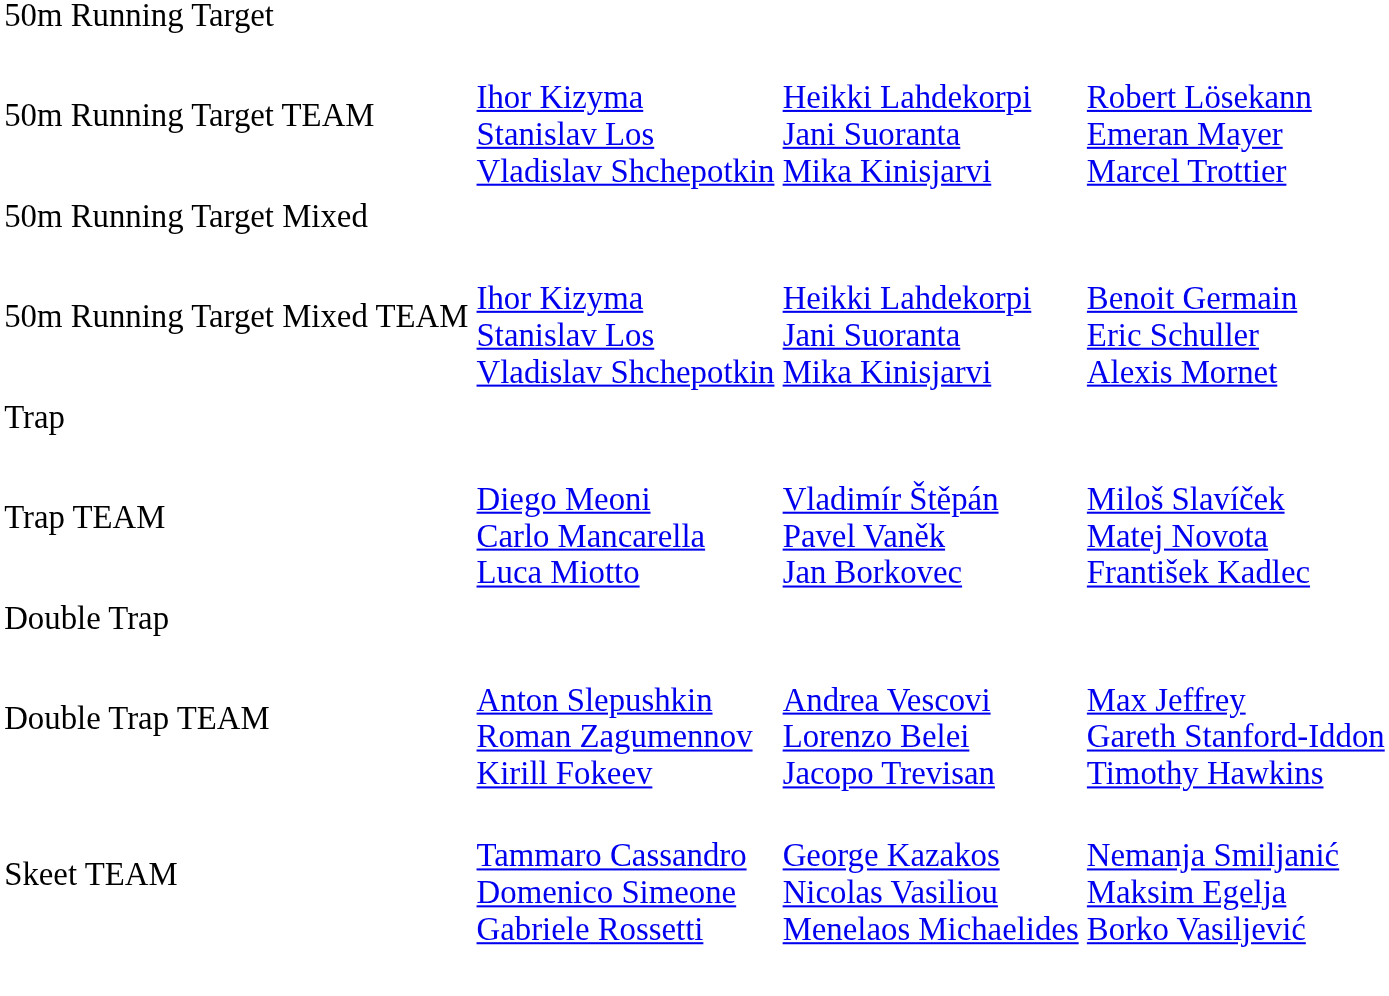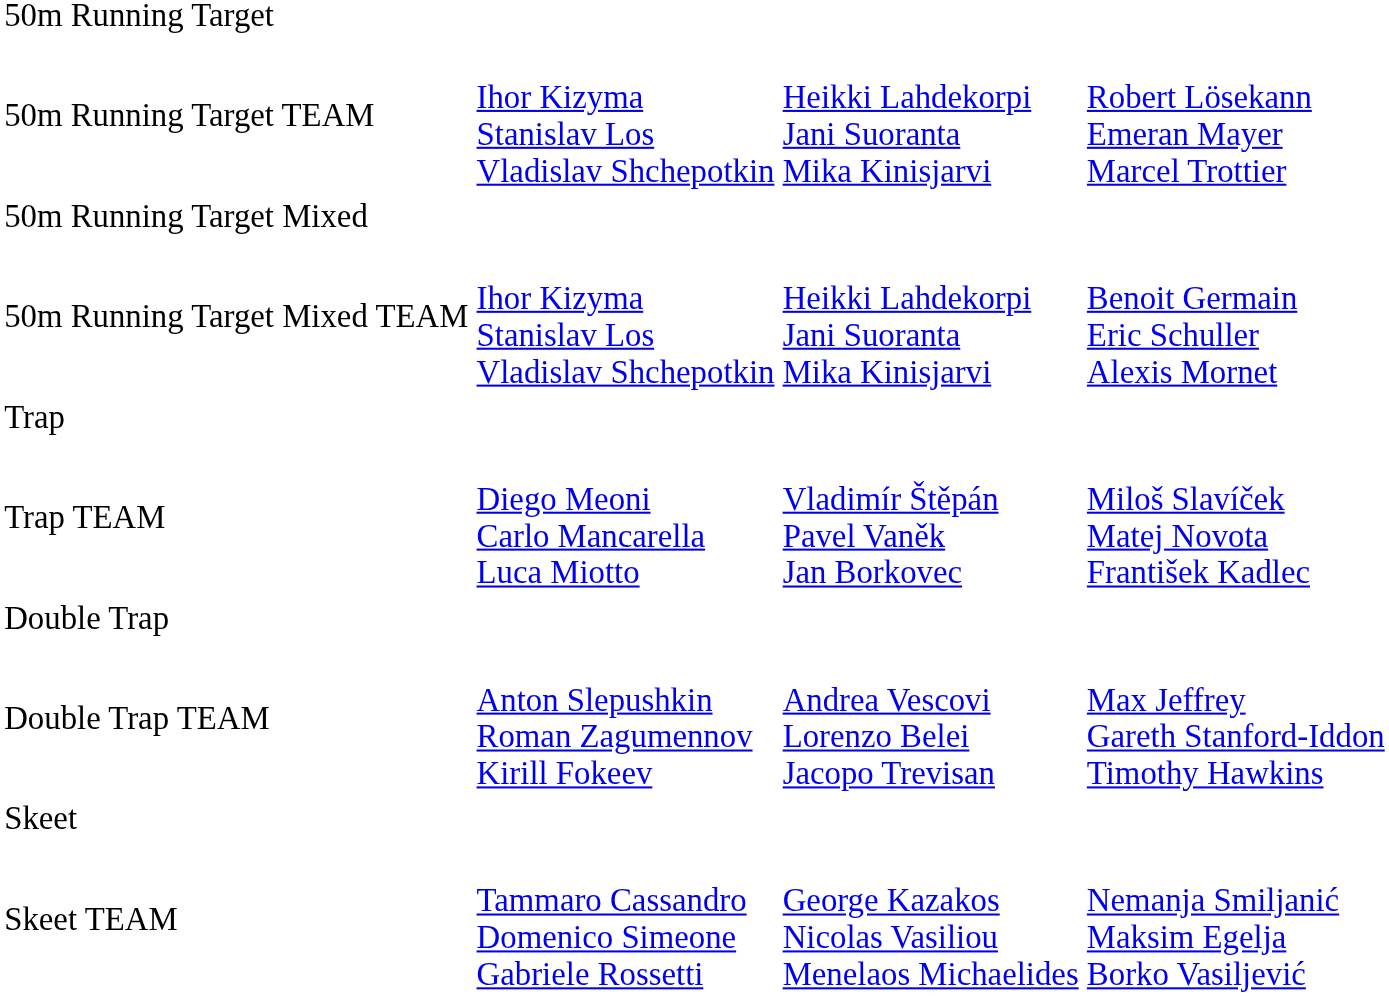 <table>
 <tr>
 <td>50m Running Target</td>
 <td></td>
 <td></td>
 <td></td>
 </tr>
 <tr>
 <td>50m Running Target TEAM</td>
 <td><br><a href='#'>Ihor Kizyma</a><br><a href='#'>Stanislav Los</a><br><a href='#'>Vladislav Shchepotkin</a></td>
 <td><br><a href='#'>Heikki Lahdekorpi</a><br><a href='#'>Jani Suoranta</a><br><a href='#'>Mika Kinisjarvi</a></td>
 <td><br><a href='#'>Robert Lösekann</a><br><a href='#'>Emeran Mayer</a><br><a href='#'>Marcel Trottier</a></td>
 </tr>
 <tr>
 <td>50m Running Target Mixed</td>
 <td></td>
 <td></td>
 <td></td>
 </tr>
 <tr>
 <td>50m Running Target Mixed TEAM</td>
 <td><br><a href='#'>Ihor Kizyma</a><br><a href='#'>Stanislav Los</a><br><a href='#'>Vladislav Shchepotkin</a></td>
 <td><br><a href='#'>Heikki Lahdekorpi</a><br><a href='#'>Jani Suoranta</a><br><a href='#'>Mika Kinisjarvi</a></td>
 <td><br><a href='#'>Benoit Germain</a><br><a href='#'>Eric Schuller</a><br><a href='#'>Alexis Mornet</a></td>
 </tr>
 <tr>
 <td>Trap</td>
 <td></td>
 <td></td>
 <td></td>
 </tr>
 <tr>
 <td>Trap TEAM</td>
 <td><br><a href='#'>Diego Meoni</a><br><a href='#'>Carlo Mancarella</a><br><a href='#'>Luca Miotto</a></td>
 <td><br><a href='#'>Vladimír Štěpán</a><br><a href='#'>Pavel Vaněk</a><br><a href='#'>Jan Borkovec</a></td>
 <td><br><a href='#'>Miloš Slavíček</a><br><a href='#'>Matej Novota</a><br><a href='#'>František Kadlec</a></td>
 </tr>
 <tr>
 <td>Double Trap</td>
 <td></td>
 <td></td>
 <td></td>
 </tr>
 <tr>
 <td>Double Trap TEAM</td>
 <td><br><a href='#'>Anton Slepushkin</a><br><a href='#'>Roman Zagumennov</a><br><a href='#'>Kirill Fokeev</a></td>
 <td><br><a href='#'>Andrea Vescovi</a><br><a href='#'>Lorenzo Belei</a><br><a href='#'>Jacopo Trevisan</a></td>
 <td><br><a href='#'>Max Jeffrey</a><br><a href='#'>Gareth Stanford-Iddon</a><br><a href='#'>Timothy Hawkins</a></td>
 </tr>
 <tr>
+<td>Skeet</td>
+<td></td>
+<td></td>
+<td></td>
+</tr>
+<tr>
 <td>Skeet TEAM</td>
 <td><br><a href='#'>Tammaro Cassandro</a><br><a href='#'>Domenico Simeone</a><br><a href='#'>Gabriele Rossetti</a></td>
 <td><br><a href='#'>George Kazakos</a><br><a href='#'>Nicolas Vasiliou</a><br><a href='#'>Menelaos Michaelides</a></td>
 <td><br><a href='#'>Nemanja Smiljanić</a><br><a href='#'>Maksim Egelja</a><br><a href='#'>Borko Vasiljević</a></td>
 </tr>
 </table>
